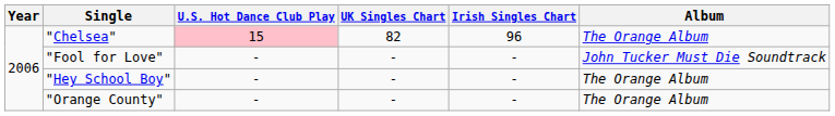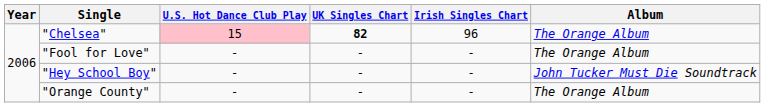 <table class="wikitable">
 <tr>
 <th>Year</th>
 <th>Single</th>
 <th><small> <a href='#'>U.S. Hot Dance Club Play</a> </small></th>
 <th><small> <a href='#'>UK Singles Chart</a> </small></th>
 <th><small> <a href='#'>Irish Singles Chart</a> </small></th>
 <th>Album</th>
 </tr>
 <tr>
 <td rowspan="4">2006</td>
 <td>"<a href='#'>Chelsea</a>"</td>
 <td align="center" style="background: pink;">15</td>
-<td align="center">82</td>
+<td align="center"><strong>82</strong></td>
 <td align="center">96</td>
 <td><em><a href='#'>The Orange Album</a></em></td>
 </tr>
 <tr>
 <td>"Fool for Love"</td>
 <td align="center">-</td>
 <td align="center">-</td>
 <td align="center">-</td>
-<td><em><a href='#'>John Tucker Must Die</a> Soundtrack</em></td>
+<td><em>The Orange Album</em></td>
 </tr>
 <tr>
 <td>"<a href='#'>Hey School Boy</a>"</td>
 <td align="center">-</td>
 <td align="center">-</td>
 <td align="center">-</td>
-<td><em>The Orange Album</em></td>
+<td><em><a href='#'>John Tucker Must Die</a> Soundtrack</em></td>
 </tr>
 <tr>
 <td>"Orange County"</td>
 <td align="center">-</td>
 <td align="center">-</td>
 <td align="center">-</td>
 <td><em>The Orange Album</em></td>
 </tr>
 </table>
